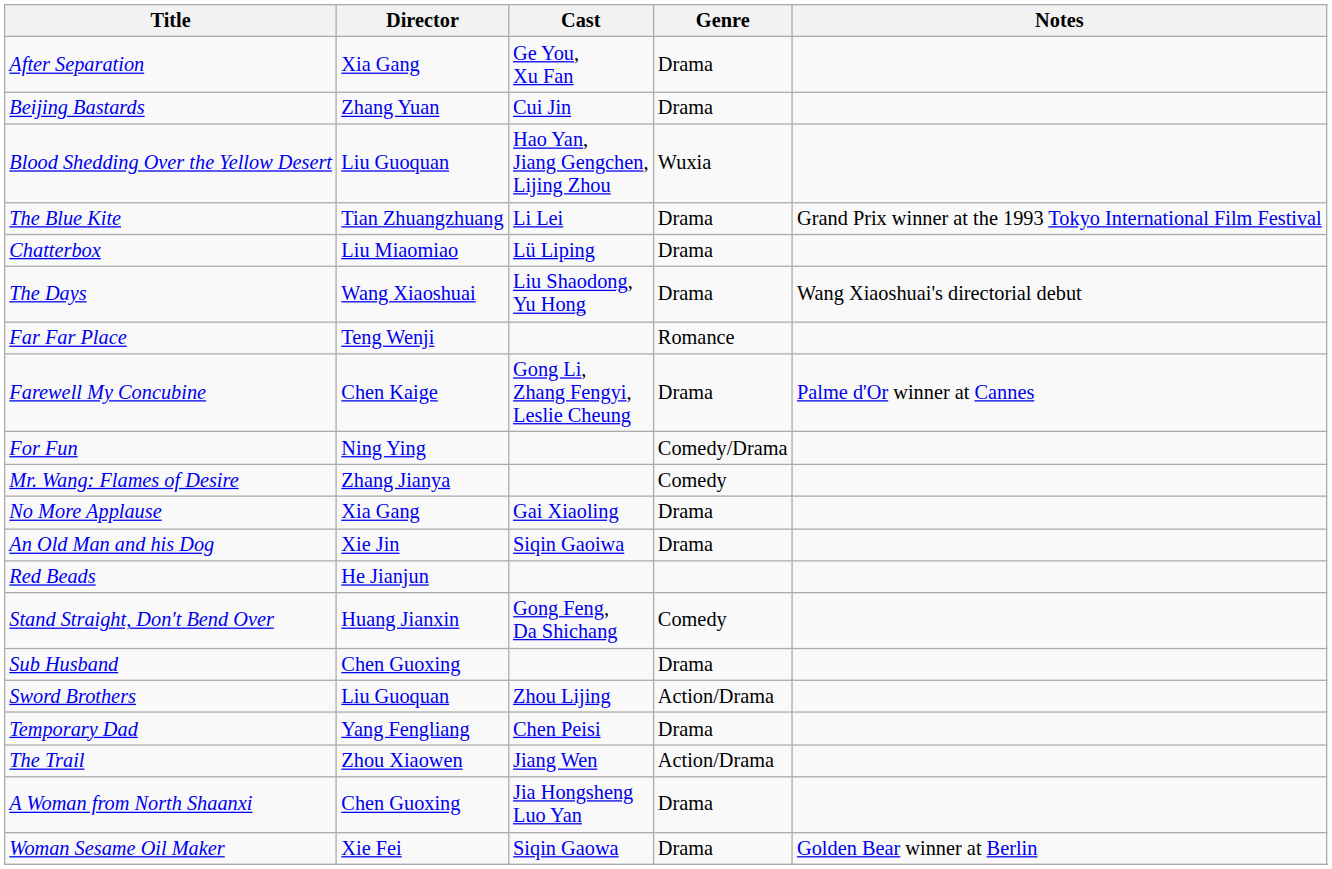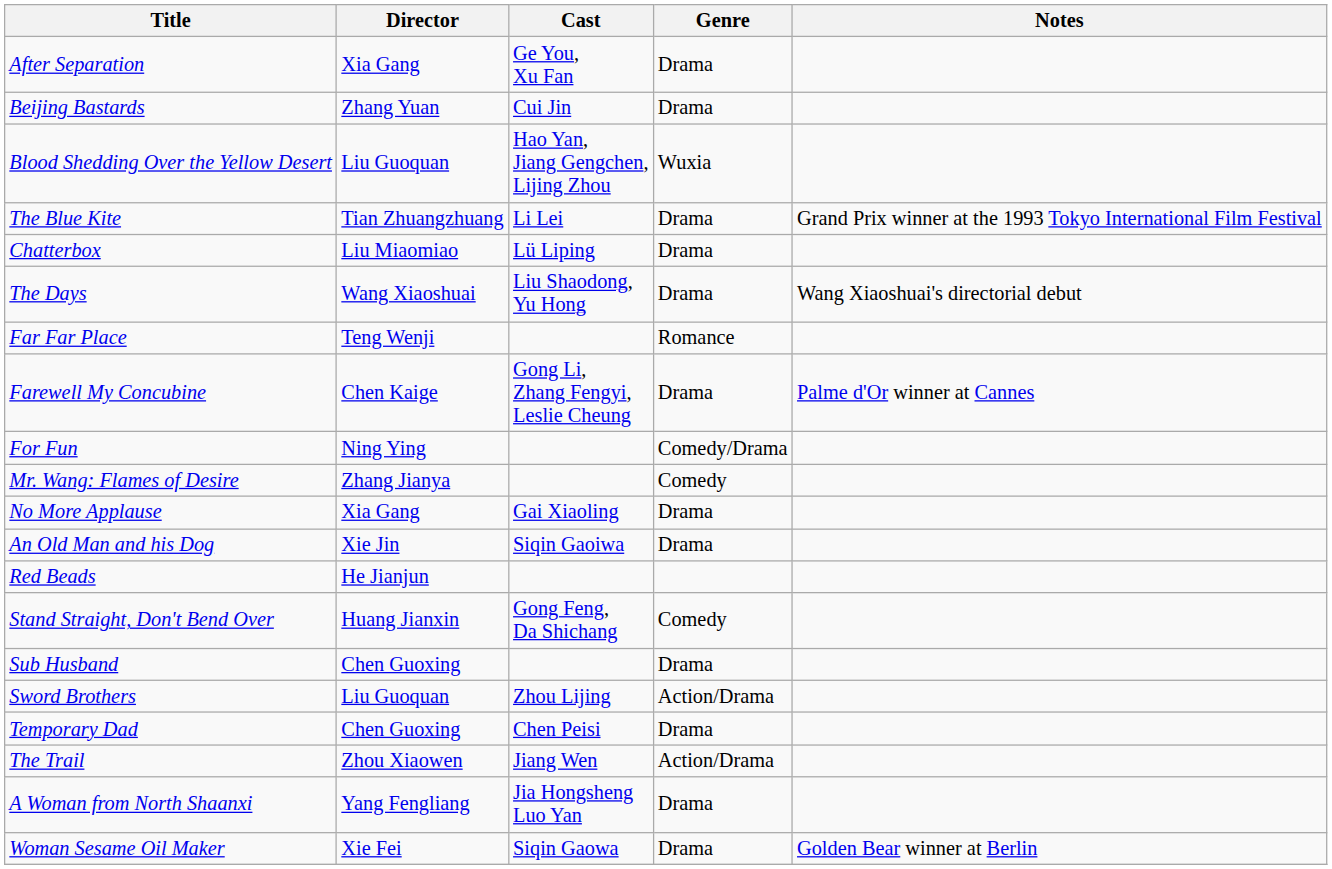 <table class="wikitable sortable">
 <tr>
 <th>Title</th>
 <th>Director</th>
 <th>Cast</th>
 <th>Genre</th>
 <th>Notes</th>
 </tr>
 <tr>
 <td><em><a href='#'>After Separation</a></em></td>
 <td><a href='#'>Xia Gang</a></td>
 <td><a href='#'>Ge You</a>,<br><a href='#'>Xu Fan</a></td>
 <td>Drama</td>
 <td></td>
 </tr>
 <tr>
 <td><em><a href='#'>Beijing Bastards</a></em></td>
 <td><a href='#'>Zhang Yuan</a></td>
 <td><a href='#'>Cui Jin</a></td>
 <td>Drama</td>
 <td></td>
 </tr>
 <tr>
 <td><em><a href='#'>Blood Shedding Over the Yellow Desert</a></em></td>
 <td><a href='#'>Liu Guoquan</a></td>
 <td><a href='#'>Hao Yan</a>,<br><a href='#'>Jiang Gengchen</a>,<br><a href='#'>Lijing Zhou</a></td>
 <td>Wuxia</td>
 <td></td>
 </tr>
 <tr>
 <td><em><a href='#'>The Blue Kite</a></em></td>
 <td><a href='#'>Tian Zhuangzhuang</a></td>
 <td><a href='#'>Li Lei</a></td>
 <td>Drama</td>
 <td>Grand Prix winner at the 1993 <a href='#'>Tokyo International Film Festival</a></td>
 </tr>
 <tr>
 <td><em><a href='#'>Chatterbox</a></em></td>
 <td><a href='#'>Liu Miaomiao</a></td>
 <td><a href='#'>Lü Liping</a></td>
 <td>Drama</td>
 <td></td>
 </tr>
 <tr>
 <td><em><a href='#'>The Days</a></em></td>
 <td><a href='#'>Wang Xiaoshuai</a></td>
 <td><a href='#'>Liu Shaodong</a>,<br><a href='#'>Yu Hong</a></td>
 <td>Drama</td>
 <td>Wang Xiaoshuai's directorial debut</td>
 </tr>
 <tr>
 <td><em><a href='#'>Far Far Place</a></em></td>
 <td><a href='#'>Teng Wenji</a></td>
 <td></td>
 <td>Romance</td>
 <td></td>
 </tr>
 <tr>
 <td><em><a href='#'>Farewell My Concubine</a></em></td>
 <td><a href='#'>Chen Kaige</a></td>
 <td><a href='#'>Gong Li</a>,<br><a href='#'>Zhang Fengyi</a>,<br><a href='#'>Leslie Cheung</a></td>
 <td>Drama</td>
 <td><a href='#'>Palme d'Or</a> winner at <a href='#'>Cannes</a></td>
 </tr>
 <tr>
 <td><em><a href='#'>For Fun</a></em></td>
 <td><a href='#'>Ning Ying</a></td>
 <td></td>
 <td>Comedy/Drama</td>
 <td></td>
 </tr>
 <tr>
 <td><em><a href='#'>Mr. Wang: Flames of Desire</a></em></td>
 <td><a href='#'>Zhang Jianya</a></td>
 <td></td>
 <td>Comedy</td>
 <td></td>
 </tr>
 <tr>
 <td><em><a href='#'>No More Applause</a></em></td>
 <td><a href='#'>Xia Gang</a></td>
 <td><a href='#'>Gai Xiaoling</a></td>
 <td>Drama</td>
 <td></td>
 </tr>
 <tr>
 <td><em><a href='#'>An Old Man and his Dog</a></em></td>
 <td><a href='#'>Xie Jin</a></td>
 <td><a href='#'>Siqin Gaoiwa</a></td>
 <td>Drama</td>
 <td></td>
 </tr>
 <tr>
 <td><em><a href='#'>Red Beads</a></em></td>
 <td><a href='#'>He Jianjun</a></td>
 <td></td>
 <td></td>
 <td></td>
 </tr>
 <tr>
 <td><em><a href='#'>Stand Straight, Don't Bend Over</a></em></td>
 <td><a href='#'>Huang Jianxin</a></td>
 <td><a href='#'>Gong Feng</a>,<br><a href='#'>Da Shichang</a></td>
 <td>Comedy</td>
 <td></td>
 </tr>
 <tr>
 <td><em><a href='#'>Sub Husband</a></em></td>
 <td><a href='#'>Chen Guoxing</a></td>
 <td></td>
 <td>Drama</td>
 <td></td>
 </tr>
 <tr>
 <td><em><a href='#'>Sword Brothers</a></em></td>
 <td><a href='#'>Liu Guoquan</a></td>
 <td><a href='#'>Zhou Lijing</a></td>
 <td>Action/Drama</td>
 <td></td>
 </tr>
 <tr>
 <td><em><a href='#'>Temporary Dad</a></em></td>
-<td><a href='#'>Yang Fengliang</a></td>
+<td><a href='#'>Chen Guoxing</a></td>
 <td><a href='#'>Chen Peisi</a></td>
 <td>Drama</td>
 <td></td>
 </tr>
 <tr>
 <td><em><a href='#'>The Trail</a></em></td>
 <td><a href='#'>Zhou Xiaowen</a></td>
 <td><a href='#'>Jiang Wen</a></td>
 <td>Action/Drama</td>
 <td></td>
 </tr>
 <tr>
 <td><em><a href='#'>A Woman from North Shaanxi</a></em></td>
-<td><a href='#'>Chen Guoxing</a></td>
+<td><a href='#'>Yang Fengliang</a></td>
 <td><a href='#'>Jia Hongsheng</a><br><a href='#'>Luo Yan</a></td>
 <td>Drama</td>
 </tr>
 <tr>
 <td><em><a href='#'>Woman Sesame Oil Maker</a></em></td>
 <td><a href='#'>Xie Fei</a></td>
 <td><a href='#'>Siqin Gaowa</a></td>
 <td>Drama</td>
 <td><a href='#'>Golden Bear</a> winner at <a href='#'>Berlin</a></td>
 </tr>
 <tr>
 </tr>
 </table>
